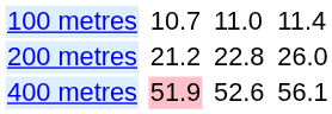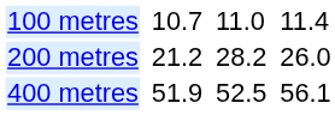 <table>
 <tr>
 <td bgcolor = DDEEFF><a href='#'>100 metres</a></td>
 <td></td>
 <td>10.7</td>
 <td></td>
 <td>11.0</td>
 <td></td>
 <td>11.4</td>
 </tr>
 <tr>
 <td bgcolor = DDEEFF><a href='#'>200 metres</a></td>
 <td></td>
 <td>21.2</td>
 <td></td>
-<td>22.8</td>
+<td>28.2</td>
 <td></td>
 <td>26.0</td>
 </tr>
 <tr>
 <td bgcolor = DDEEFF><a href='#'>400 metres</a></td>
 <td></td>
-<td style="background: pink;">51.9</td>
+<td>51.9</td>
 <td></td>
-<td>52.6</td>
+<td>52.5</td>
 <td></td>
 <td>56.1</td>
 </tr>
 </table>
